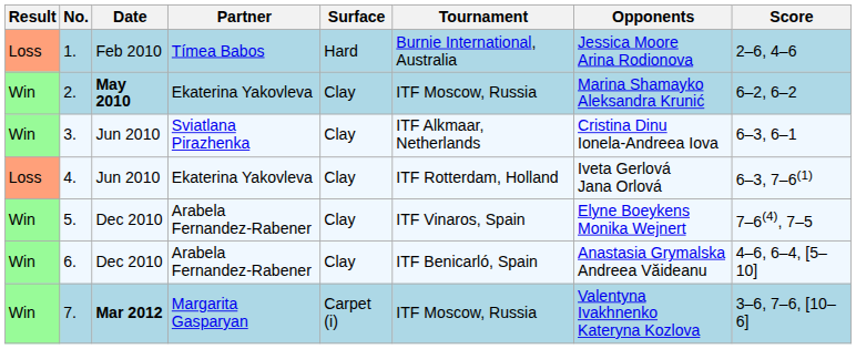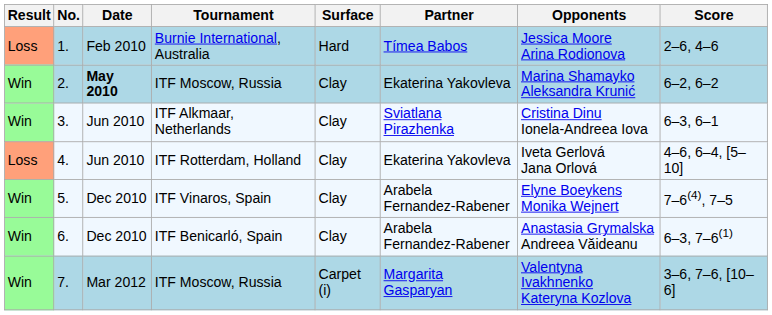 <table class="sortable wikitable">
 <tr>
 <th>Result</th>
 <th>No.</th>
 <th>Date</th>
+<th>Tournament</th>
+<th>Surface</th>
 <th>Partner</th>
-<th>Surface</th>
-<th>Tournament</th>
 <th>Opponents</th>
 <th class="unsortable">Score</th>
 </tr>
 <tr style="background:lightblue;">
 <td style="background:#ffa07a;">Loss</td>
 <td>1.</td>
 <td>Feb 2010</td>
+<td><a href='#'>Burnie International</a>, <br>Australia</td>
+<td>Hard</td>
 <td> <a href='#'>Tímea Babos</a></td>
-<td>Hard</td>
-<td><a href='#'>Burnie International</a>, <br>Australia</td>
 <td> <a href='#'>Jessica Moore</a> <br>  <a href='#'>Arina Rodionova</a></td>
 <td>2–6, 4–6</td>
 </tr>
 <tr style="background:lightblue;">
 <td style="background:#98fb98;">Win</td>
 <td>2.</td>
 <td><strong>May 2010</strong></td>
+<td>ITF Moscow, Russia</td>
+<td>Clay</td>
 <td> Ekaterina Yakovleva</td>
-<td>Clay</td>
-<td>ITF Moscow, Russia</td>
 <td> <a href='#'>Marina Shamayko</a> <br>  <a href='#'>Aleksandra Krunić</a></td>
 <td>6–2, 6–2</td>
 </tr>
 <tr style="background:#f0f8ff;">
 <td style="background:#98fb98;">Win</td>
 <td>3.</td>
 <td>Jun 2010</td>
+<td>ITF Alkmaar, Netherlands</td>
+<td>Clay</td>
 <td> <a href='#'>Sviatlana Pirazhenka</a></td>
-<td>Clay</td>
-<td>ITF Alkmaar, Netherlands</td>
 <td> <a href='#'>Cristina Dinu</a> <br>  Ionela-Andreea Iova</td>
 <td>6–3, 6–1</td>
 </tr>
 <tr style="background:#f0f8ff;">
 <td style="background:#ffa07a;">Loss</td>
 <td>4.</td>
 <td>Jun 2010</td>
+<td>ITF Rotterdam, Holland</td>
+<td>Clay</td>
 <td> Ekaterina Yakovleva</td>
-<td>Clay</td>
-<td>ITF Rotterdam, Holland</td>
 <td> Iveta Gerlová <br>  Jana Orlová</td>
-<td>6–3, 7–6<sup>(1)</sup></td>
+<td>4–6, 6–4, [5–10]</td>
 </tr>
 <tr style="background:#f0f8ff;">
 <td style="background:#98fb98;">Win</td>
 <td>5.</td>
 <td>Dec 2010</td>
+<td>ITF Vinaros, Spain</td>
+<td>Clay</td>
 <td> Arabela<br> Fernandez-Rabener</td>
-<td>Clay</td>
-<td>ITF Vinaros, Spain</td>
 <td> <a href='#'>Elyne Boeykens</a> <br>  <a href='#'>Monika Wejnert</a></td>
 <td>7–6<sup>(4)</sup>, 7–5</td>
 </tr>
 <tr style="background:#f0f8ff;">
 <td style="background:#98fb98;">Win</td>
 <td>6.</td>
 <td>Dec 2010</td>
+<td>ITF Benicarló, Spain</td>
+<td>Clay</td>
 <td> Arabela<br> Fernandez-Rabener</td>
-<td>Clay</td>
-<td>ITF Benicarló, Spain</td>
 <td> <a href='#'>Anastasia Grymalska</a> <br>  Andreea Văideanu</td>
-<td>4–6, 6–4, [5–10]</td>
+<td>6–3, 7–6<sup>(1)</sup></td>
 </tr>
 <tr bgcolor="lightblue">
 <td bgcolor="98FB98">Win</td>
 <td>7.</td>
-<td><strong>Mar 2012</strong></td>
+<td>Mar 2012</td>
+<td>ITF Moscow, Russia</td>
+<td>Carpet (i)</td>
 <td> <a href='#'>Margarita Gasparyan</a></td>
-<td>Carpet (i)</td>
-<td>ITF Moscow, Russia</td>
 <td> <a href='#'>Valentyna Ivakhnenko</a> <br>  <a href='#'>Kateryna Kozlova</a></td>
 <td>3–6, 7–6, [10–6]</td>
 </tr>
 </table>
